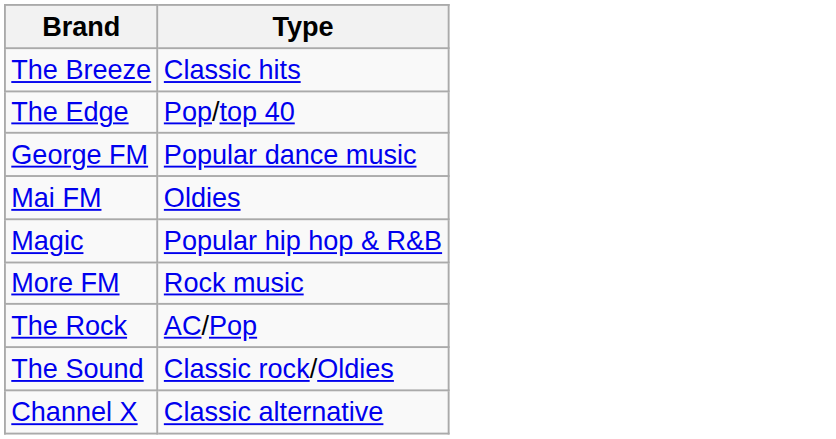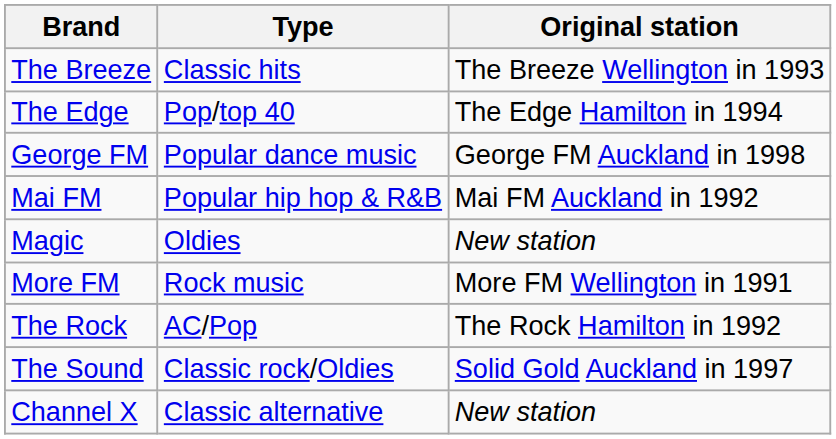 <table class="wikitable" style="font-size: 90%;">
 <tr>
 <th>Brand</th>
 <th>Type</th>
+<th>Original station</th>
 </tr>
 <tr>
 <td><a href='#'>The Breeze</a></td>
 <td><a href='#'>Classic hits</a></td>
+<td>The Breeze <a href='#'>Wellington</a> in 1993</td>
 </tr>
 <tr>
 <td><a href='#'>The Edge</a></td>
 <td><a href='#'>Pop</a>/<a href='#'>top 40</a></td>
+<td>The Edge <a href='#'>Hamilton</a> in 1994</td>
 </tr>
 <tr>
 <td><a href='#'>George FM</a></td>
 <td><a href='#'>Popular dance music</a></td>
+<td>George FM <a href='#'>Auckland</a> in 1998</td>
 </tr>
 <tr>
 <td><a href='#'>Mai FM</a></td>
-<td><a href='#'>Oldies</a></td>
+<td><a href='#'>Popular hip hop & R&B</a></td>
+<td>Mai FM <a href='#'>Auckland</a> in 1992</td>
 </tr>
 <tr>
 <td><a href='#'>Magic</a></td>
-<td><a href='#'>Popular hip hop & R&B</a></td>
+<td><a href='#'>Oldies</a></td>
+<td><em>New station</em></td>
 </tr>
 <tr>
 <td><a href='#'>More FM</a></td>
 <td><a href='#'>Rock music</a></td>
+<td>More FM <a href='#'>Wellington</a> in 1991</td>
 </tr>
 <tr>
 <td><a href='#'>The Rock</a></td>
 <td><a href='#'>AC</a>/<a href='#'>Pop</a></td>
+<td>The Rock <a href='#'>Hamilton</a> in 1992</td>
 </tr>
 <tr>
 <td><a href='#'>The Sound</a></td>
 <td><a href='#'>Classic rock</a>/<a href='#'>Oldies</a></td>
+<td><a href='#'>Solid Gold</a> <a href='#'>Auckland</a> in 1997</td>
 </tr>
 <tr>
 <td><a href='#'>Channel X</a></td>
 <td><a href='#'>Classic alternative</a></td>
+<td><em>New station</em></td>
 </tr>
 </table>
